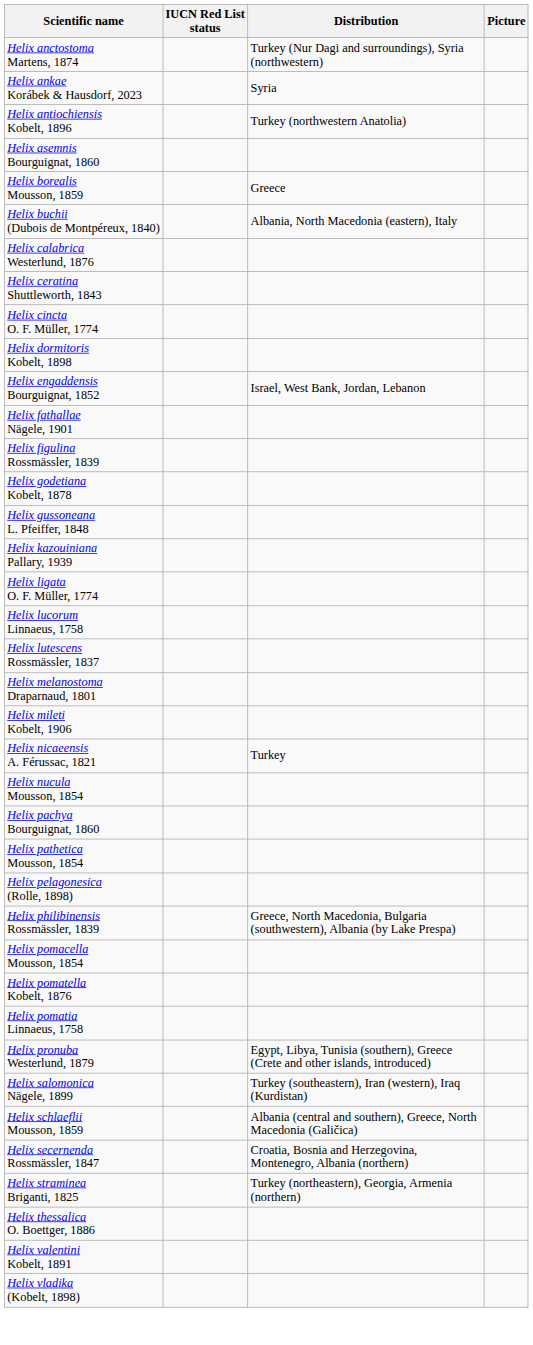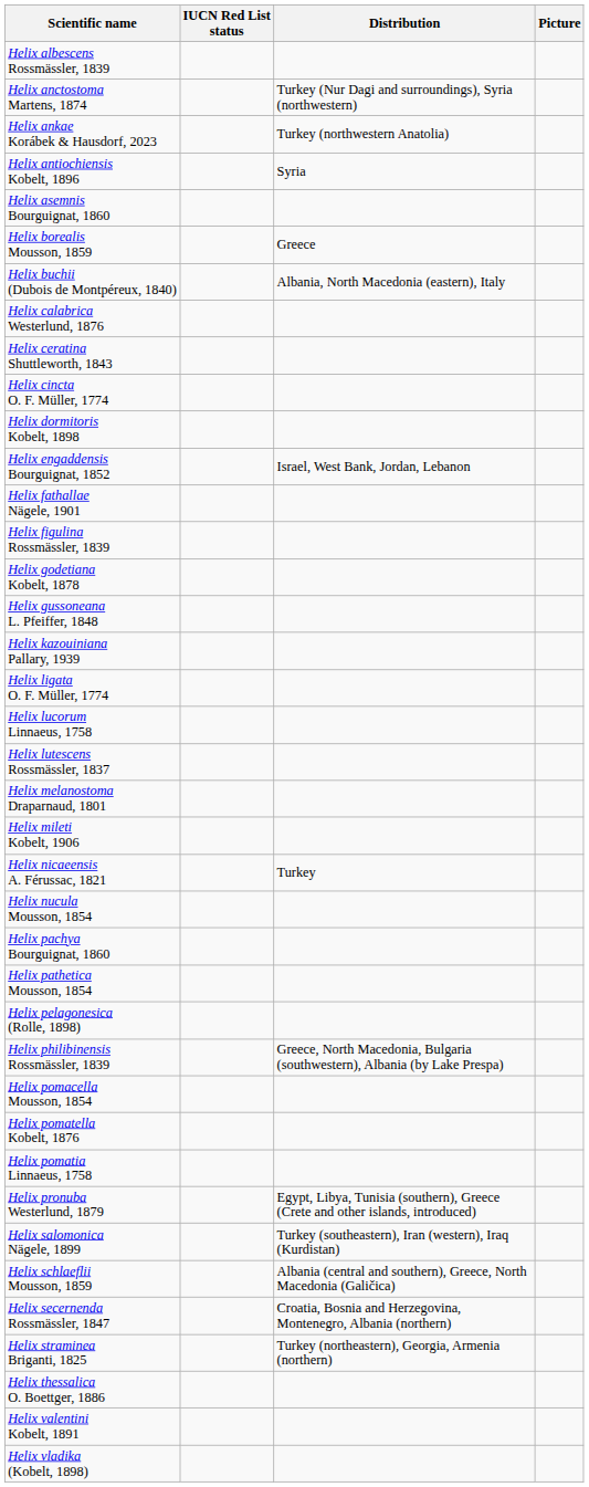 <table class="wikitable sortable">
 <tr>
 <th>Scientific name</th>
 <th>IUCN Red List<br>status</th>
 <th class="unsortable" width=300pt>Distribution</th>
 <th class="unsortable">Picture</th>
+</tr>
+<tr>
+<td><em><a href='#'>Helix albescens</a></em> <br>Rossmässler, 1839</td>
+<td></td>
+<td></td>
+<td></td>
 </tr>
 <tr>
 <td><em><a href='#'>Helix anctostoma</a></em> <br>Martens, 1874</td>
 <td></td>
 <td>Turkey (Nur Dagi and surroundings), Syria (northwestern)</td>
 <td></td>
 </tr>
 <tr>
 <td><em><a href='#'>Helix ankae</a></em> <br>Korábek & Hausdorf, 2023</td>
 <td></td>
-<td>Syria</td>
+<td>Turkey (northwestern Anatolia)</td>
 <td></td>
 </tr>
 <tr>
 <td><em><a href='#'>Helix antiochiensis</a></em> <br>Kobelt, 1896</td>
 <td></td>
-<td>Turkey (northwestern Anatolia)</td>
+<td>Syria</td>
 <td></td>
 </tr>
 <tr>
 <td><em><a href='#'>Helix asemnis</a></em> <br>Bourguignat, 1860</td>
 <td></td>
 <td></td>
 <td></td>
 </tr>
 <tr>
 <td><em><a href='#'>Helix borealis</a></em> <br>Mousson, 1859</td>
 <td></td>
 <td>Greece</td>
 <td></td>
 </tr>
 <tr>
 <td><em><a href='#'>Helix buchii</a></em> <br>(Dubois de Montpéreux, 1840)</td>
 <td></td>
 <td>Albania, North Macedonia (eastern), Italy</td>
 <td></td>
 </tr>
 <tr>
 <td><em><a href='#'>Helix calabrica</a></em> <br>Westerlund, 1876</td>
 <td></td>
 <td></td>
 <td></td>
 </tr>
 <tr>
 <td><em><a href='#'>Helix ceratina</a></em> <br>Shuttleworth, 1843</td>
 <td></td>
 <td></td>
 <td></td>
 </tr>
 <tr>
 <td><em><a href='#'>Helix cincta</a></em> <br>O. F. Müller, 1774</td>
 <td></td>
 <td></td>
 <td></td>
 </tr>
 <tr>
 <td><em><a href='#'>Helix dormitoris</a></em> <br>Kobelt, 1898</td>
 <td></td>
 <td></td>
 <td></td>
 </tr>
 <tr>
 <td><em><a href='#'>Helix engaddensis</a></em> <br>Bourguignat, 1852</td>
 <td></td>
 <td>Israel, West Bank, Jordan, Lebanon</td>
 <td></td>
 </tr>
 <tr>
 <td><em><a href='#'>Helix fathallae</a></em> <br>Nägele, 1901</td>
 <td></td>
 <td></td>
 <td></td>
 </tr>
 <tr>
 <td><em><a href='#'>Helix figulina</a></em> <br>Rossmässler, 1839</td>
 <td></td>
 <td></td>
 <td></td>
 </tr>
 <tr>
 <td><em><a href='#'>Helix godetiana</a></em> <br>Kobelt, 1878</td>
 <td></td>
 <td></td>
 <td></td>
 </tr>
 <tr>
 <td><em><a href='#'>Helix gussoneana</a></em> <br>L. Pfeiffer, 1848</td>
 <td></td>
 <td></td>
 <td></td>
 </tr>
 <tr>
 <td><em><a href='#'>Helix kazouiniana</a></em> <br>Pallary, 1939</td>
 <td></td>
 <td></td>
 <td></td>
 </tr>
 <tr>
 <td><em><a href='#'>Helix ligata</a></em> <br>O. F. Müller, 1774</td>
 <td></td>
 <td></td>
 <td></td>
 </tr>
 <tr>
 <td><em><a href='#'>Helix lucorum</a></em> <br>Linnaeus, 1758</td>
 <td></td>
 <td></td>
 <td></td>
 </tr>
 <tr>
 <td><em><a href='#'>Helix lutescens</a></em> <br>Rossmässler, 1837</td>
 <td></td>
 <td></td>
 <td></td>
 </tr>
 <tr>
 <td><em><a href='#'>Helix melanostoma</a></em> <br>Draparnaud, 1801</td>
 <td></td>
 <td></td>
 <td></td>
 </tr>
 <tr>
 <td><em><a href='#'>Helix mileti</a></em> <br>Kobelt, 1906</td>
 <td></td>
 <td></td>
 <td></td>
 </tr>
 <tr>
 <td><em><a href='#'>Helix nicaeensis</a></em> <br> A. Férussac, 1821</td>
 <td></td>
 <td>Turkey</td>
 <td></td>
 </tr>
 <tr>
 <td><em><a href='#'>Helix nucula</a></em> <br>Mousson, 1854</td>
 <td></td>
 <td></td>
 <td></td>
 </tr>
 <tr>
 <td><em><a href='#'>Helix pachya</a></em> <br>Bourguignat, 1860</td>
 <td></td>
 <td></td>
 <td></td>
 </tr>
 <tr>
 <td><em><a href='#'>Helix pathetica</a></em> <br>Mousson, 1854</td>
 <td></td>
 <td></td>
 <td></td>
 </tr>
 <tr>
 <td><em><a href='#'>Helix pelagonesica</a></em> <br>(Rolle, 1898)</td>
 <td></td>
 <td></td>
 <td></td>
 </tr>
 <tr>
 <td><em><a href='#'>Helix philibinensis</a></em> <br>Rossmässler, 1839</td>
 <td></td>
 <td>Greece, North Macedonia, Bulgaria (southwestern), Albania (by Lake Prespa)</td>
 <td></td>
 </tr>
 <tr>
 <td><em><a href='#'>Helix pomacella</a></em> <br>Mousson, 1854</td>
 <td></td>
 <td></td>
 <td></td>
 </tr>
 <tr>
 <td><em><a href='#'>Helix pomatella</a></em> <br>Kobelt, 1876</td>
 <td></td>
 <td></td>
 <td></td>
 </tr>
 <tr>
 <td><em><a href='#'>Helix pomatia</a></em> <br>Linnaeus, 1758</td>
 <td></td>
 <td></td>
 <td></td>
 </tr>
 <tr>
 <td><em><a href='#'>Helix pronuba</a></em> <br>Westerlund, 1879</td>
 <td></td>
 <td>Egypt, Libya, Tunisia (southern), Greece (Crete and other islands, introduced)</td>
 <td></td>
 </tr>
 <tr>
 <td><em><a href='#'>Helix salomonica</a></em> <br>Nägele, 1899</td>
 <td></td>
 <td>Turkey (southeastern), Iran (western), Iraq (Kurdistan)</td>
 <td></td>
 </tr>
 <tr>
 <td><em><a href='#'>Helix schlaeflii</a></em> <br>Mousson, 1859</td>
 <td></td>
 <td>Albania (central and southern), Greece, North Macedonia (Galičica)</td>
 <td></td>
 </tr>
 <tr>
 <td><em><a href='#'>Helix secernenda</a></em> <br>Rossmässler, 1847</td>
 <td></td>
 <td>Croatia, Bosnia and Herzegovina, Montenegro, Albania (northern)</td>
 <td></td>
 </tr>
 <tr>
 <td><em><a href='#'>Helix straminea</a></em> <br>Briganti, 1825</td>
 <td></td>
 <td>Turkey (northeastern), Georgia, Armenia (northern)</td>
 <td></td>
 </tr>
 <tr>
 <td><em><a href='#'>Helix thessalica</a></em> <br>O. Boettger, 1886</td>
 <td></td>
 <td></td>
 <td></td>
 </tr>
 <tr>
 <td><em><a href='#'>Helix valentini</a></em> <br>Kobelt, 1891</td>
 <td></td>
 <td></td>
 <td></td>
 </tr>
 <tr>
 <td><em><a href='#'>Helix vladika</a></em> <br>(Kobelt, 1898)</td>
 <td></td>
 <td></td>
 <td></td>
 </tr>
 </table>
